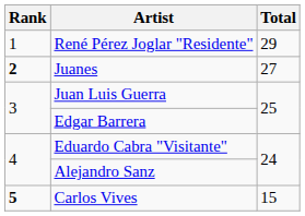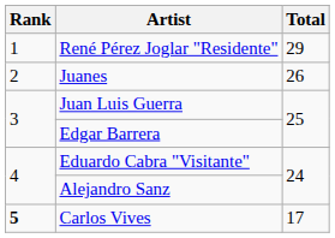 <table class="wikitable">
 <tr>
 <th>Rank</th>
 <th>Artist</th>
 <th>Total</th>
 </tr>
 <tr>
 <td>1</td>
 <td><a href='#'>René Pérez Joglar "Residente"</a></td>
 <td>29</td>
 </tr>
 <tr>
-<td><strong>2</strong></td>
+<td>2</td>
 <td><a href='#'>Juanes</a></td>
-<td>27</td>
+<td>26</td>
 </tr>
 <tr>
 <td rowspan="2">3</td>
 <td><a href='#'>Juan Luis Guerra</a></td>
 <td rowspan="2">25</td>
 </tr>
 <tr>
 <td><a href='#'>Edgar Barrera</a></td>
 </tr>
 <tr>
 <td rowspan="2">4</td>
 <td><a href='#'>Eduardo Cabra "Visitante"</a></td>
 <td rowspan="2">24</td>
 </tr>
 <tr>
 <td><a href='#'>Alejandro Sanz</a></td>
 </tr>
 <tr>
 <td><strong>5</strong></td>
 <td><a href='#'>Carlos Vives</a></td>
-<td>15</td>
+<td>17</td>
 </tr>
 </table>
